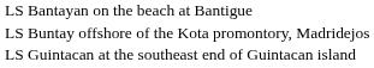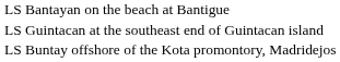 <table style="padding-left:1.5em;">
 <tr>
 <td></td>
 <td>LS Bantayan on the beach at Bantigue</td>
 </tr>
 <tr>
 <td></td>
-<td>LS Buntay offshore of the Kota promontory, Madridejos</td>
+<td>LS Guintacan at the southeast end of Guintacan island</td>
 </tr>
 <tr>
 <td></td>
-<td>LS Guintacan at the southeast end of Guintacan island</td>
+<td>LS Buntay offshore of the Kota promontory, Madridejos</td>
 </tr>
 </table>
